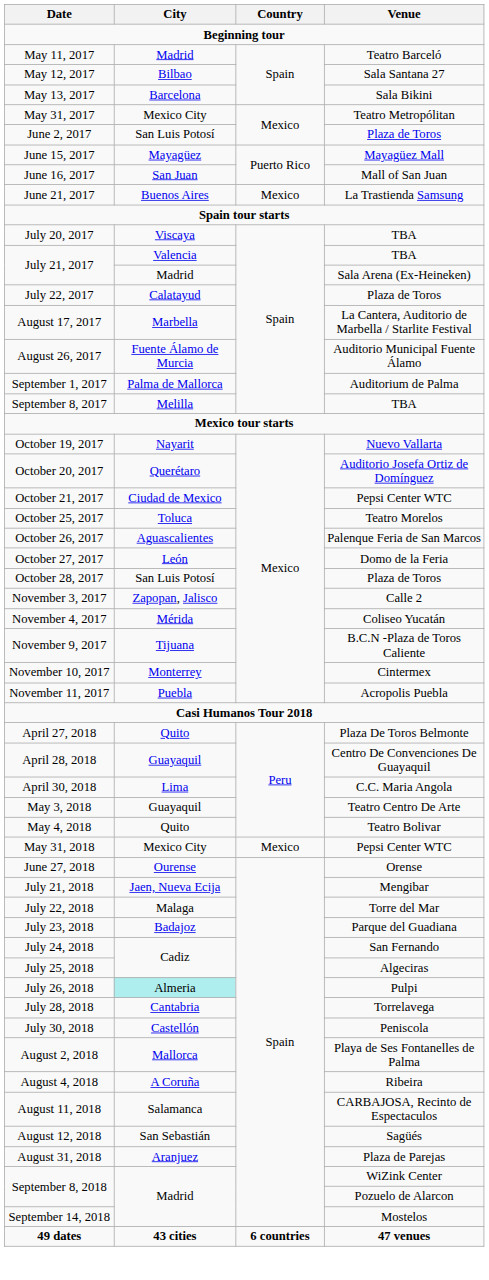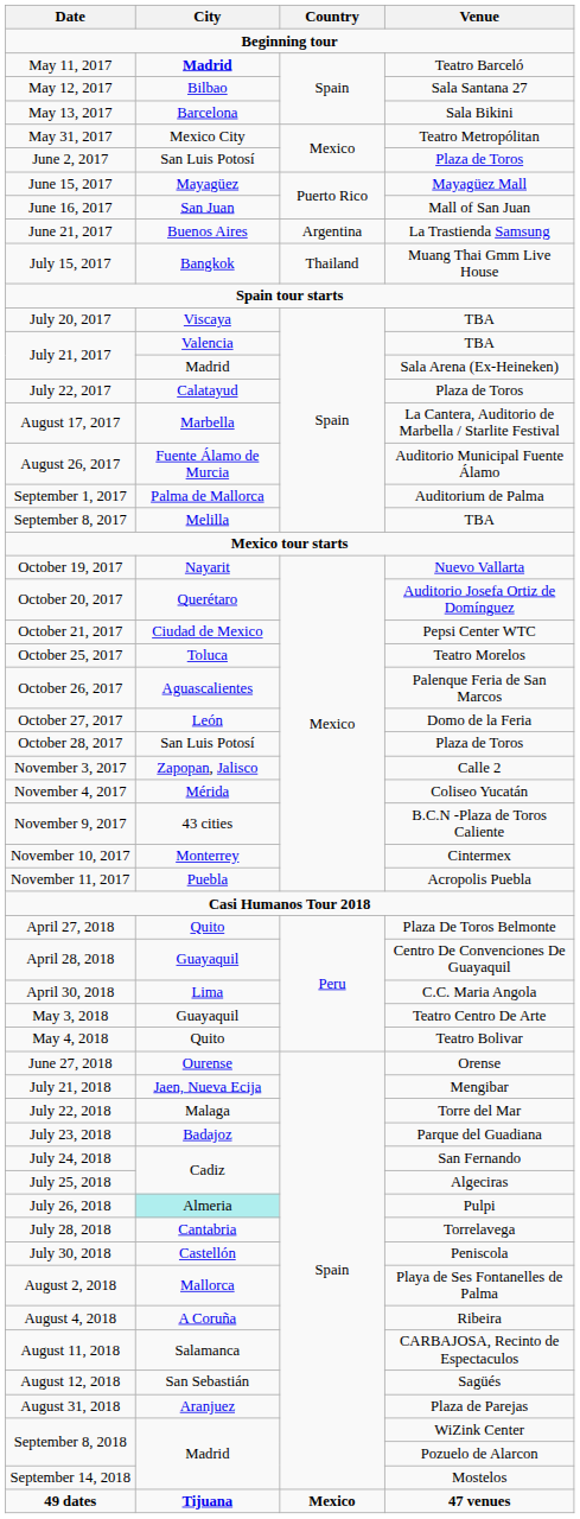 <table class="wikitable" style="text-align:center">
 <tr>
 <th width="200">Date</th>
 <th width="200">City</th>
 <th width="150">Country</th>
 <th width="300">Venue</th>
 </tr>
 <tr>
 <td colspan="4"><strong>Beginning tour</strong></td>
 </tr>
 <tr>
 <td>May 11, 2017</td>
-<td><a href='#'>Madrid</a></td>
+<td><strong><a href='#'>Madrid</a></strong></td>
 <td rowspan="3">Spain</td>
 <td>Teatro Barceló</td>
 </tr>
 <tr>
 <td>May 12, 2017</td>
 <td><a href='#'>Bilbao</a></td>
 <td>Sala Santana 27</td>
 </tr>
 <tr>
 <td>May 13, 2017</td>
 <td><a href='#'>Barcelona</a></td>
 <td>Sala Bikini</td>
 </tr>
 <tr>
 <td>May 31, 2017</td>
 <td>Mexico City</td>
 <td rowspan="2">Mexico</td>
 <td>Teatro Metropólitan</td>
 </tr>
 <tr>
 <td>June 2, 2017</td>
 <td>San Luis Potosí</td>
 <td><a href='#'>Plaza de Toros</a></td>
 </tr>
 <tr>
 <td>June 15, 2017</td>
 <td><a href='#'>Mayagüez</a></td>
 <td rowspan="2">Puerto Rico</td>
 <td><a href='#'>Mayagüez Mall</a></td>
 </tr>
 <tr>
 <td>June 16, 2017</td>
 <td><a href='#'>San Juan</a></td>
 <td>Mall of San Juan</td>
 </tr>
 <tr>
 <td>June 21, 2017</td>
 <td><a href='#'>Buenos Aires</a></td>
-<td>Mexico</td>
+<td>Argentina</td>
 <td>La Trastienda <a href='#'>Samsung</a></td>
+</tr>
+<tr>
+<td>July 15, 2017</td>
+<td><a href='#'>Bangkok</a></td>
+<td>Thailand</td>
+<td>Muang Thai Gmm Live House</td>
 </tr>
 <tr>
 <td colspan="4"><strong>Spain tour starts</strong></td>
 </tr>
 <tr>
 <td>July 20, 2017</td>
 <td><a href='#'>Viscaya</a></td>
 <td rowspan="8">Spain</td>
 <td>TBA</td>
 </tr>
 <tr>
 <td rowspan="2">July 21, 2017</td>
 <td><a href='#'>Valencia</a></td>
 <td>TBA</td>
 </tr>
 <tr>
 <td>Madrid</td>
 <td>Sala Arena (Ex-Heineken)</td>
 </tr>
 <tr>
 <td>July 22, 2017</td>
 <td><a href='#'>Calatayud</a></td>
 <td>Plaza de Toros</td>
 </tr>
 <tr>
 <td>August 17, 2017</td>
 <td><a href='#'>Marbella</a></td>
 <td>La Cantera, Auditorio de Marbella / Starlite Festival</td>
 </tr>
 <tr>
 <td>August 26, 2017</td>
 <td><a href='#'>Fuente Álamo de Murcia</a></td>
 <td>Auditorio Municipal Fuente Álamo</td>
 </tr>
 <tr>
 <td>September 1, 2017</td>
 <td><a href='#'>Palma de Mallorca</a></td>
 <td>Auditorium de Palma</td>
 </tr>
 <tr>
 <td>September 8, 2017</td>
 <td><a href='#'>Melilla</a></td>
 <td>TBA</td>
 </tr>
 <tr>
 <td colspan="4"><strong>Mexico tour starts</strong></td>
 </tr>
 <tr>
 <td>October 19, 2017</td>
 <td><a href='#'>Nayarit</a></td>
 <td rowspan="12">Mexico</td>
 <td><a href='#'>Nuevo Vallarta</a></td>
 </tr>
 <tr>
 <td>October 20, 2017</td>
 <td><a href='#'>Querétaro</a></td>
 <td><a href='#'>Auditorio Josefa Ortiz de Domínguez</a></td>
 </tr>
 <tr>
 <td>October 21, 2017</td>
 <td><a href='#'>Ciudad de Mexico</a></td>
 <td>Pepsi Center WTC</td>
 </tr>
 <tr>
 <td>October 25, 2017</td>
 <td><a href='#'>Toluca</a></td>
 <td>Teatro Morelos</td>
 </tr>
 <tr>
 <td>October 26, 2017</td>
 <td><a href='#'>Aguascalientes</a></td>
 <td>Palenque Feria de San Marcos</td>
 </tr>
 <tr>
 <td>October 27, 2017</td>
 <td><a href='#'>León</a></td>
 <td>Domo de la Feria</td>
 </tr>
 <tr>
 <td>October 28, 2017</td>
 <td>San Luis Potosí</td>
 <td>Plaza de Toros</td>
 </tr>
 <tr>
 <td>November 3, 2017</td>
 <td><a href='#'>Zapopan</a>, <a href='#'>Jalisco</a></td>
 <td>Calle 2</td>
 </tr>
 <tr>
 <td>November 4, 2017</td>
 <td><a href='#'>Mérida</a></td>
 <td>Coliseo Yucatán</td>
 </tr>
 <tr>
 <td>November 9, 2017</td>
-<td><a href='#'>Tijuana</a></td>
+<td>43 cities</td>
 <td>B.C.N -Plaza de Toros Caliente</td>
 </tr>
 <tr>
 <td>November 10, 2017</td>
 <td><a href='#'>Monterrey</a></td>
 <td>Cintermex</td>
 </tr>
 <tr>
 <td>November 11, 2017</td>
 <td><a href='#'>Puebla</a></td>
 <td>Acropolis Puebla</td>
 </tr>
 <tr>
 <td colspan="4"><strong>Casi Humanos Tour 2018</strong></td>
 </tr>
 <tr>
 <td>April 27, 2018</td>
 <td><a href='#'>Quito</a></td>
 <td rowspan="5"><a href='#'>Peru</a></td>
 <td>Plaza De Toros Belmonte</td>
 </tr>
 <tr>
 <td>April 28, 2018</td>
 <td><a href='#'>Guayaquil</a></td>
 <td>Centro De Convenciones De Guayaquil</td>
 </tr>
 <tr>
 <td>April 30, 2018</td>
 <td><a href='#'>Lima</a></td>
 <td>C.C. Maria Angola</td>
 </tr>
 <tr>
 <td>May 3, 2018</td>
 <td>Guayaquil</td>
 <td>Teatro Centro De Arte</td>
 </tr>
 <tr>
 <td>May 4, 2018</td>
 <td>Quito</td>
 <td>Teatro Bolivar</td>
-</tr>
-<tr>
-<td>May 31, 2018</td>
-<td>Mexico City</td>
-<td>Mexico</td>
-<td>Pepsi Center WTC</td>
 </tr>
 <tr>
 <td>June 27, 2018</td>
 <td><a href='#'>Ourense</a></td>
 <td rowspan="17">Spain</td>
 <td>Orense</td>
 </tr>
 <tr>
 <td>July 21, 2018</td>
 <td><a href='#'>Jaen, Nueva Ecija</a></td>
 <td>Mengibar</td>
 </tr>
 <tr>
 <td>July 22, 2018</td>
 <td>Malaga</td>
 <td>Torre del Mar</td>
 </tr>
 <tr>
 <td>July 23, 2018</td>
 <td><a href='#'>Badajoz</a></td>
 <td>Parque del Guadiana</td>
 </tr>
 <tr>
 <td>July 24, 2018</td>
 <td rowspan="2">Cadiz</td>
 <td>San Fernando</td>
 </tr>
 <tr>
 <td>July 25, 2018</td>
 <td>Algeciras</td>
 </tr>
 <tr>
 <td>July 26, 2018</td>
 <td style="background: paleturquoise;">Almeria</td>
 <td>Pulpi</td>
 </tr>
 <tr>
 <td>July 28, 2018</td>
 <td><a href='#'>Cantabria</a></td>
 <td>Torrelavega</td>
 </tr>
 <tr>
 <td>July 30, 2018</td>
 <td><a href='#'>Castellón</a></td>
 <td>Peniscola</td>
 </tr>
 <tr>
 <td>August 2, 2018</td>
 <td><a href='#'>Mallorca</a></td>
 <td>Playa de Ses Fontanelles de Palma</td>
 </tr>
 <tr>
 <td>August 4, 2018</td>
 <td><a href='#'>A Coruña</a></td>
 <td>Ribeira</td>
 </tr>
 <tr>
 <td>August 11, 2018</td>
 <td>Salamanca</td>
 <td>CARBAJOSA, Recinto de Espectaculos</td>
 </tr>
 <tr>
 <td>August 12, 2018</td>
 <td>San Sebastián</td>
 <td>Sagüés</td>
 </tr>
 <tr>
 <td>August 31, 2018</td>
 <td><a href='#'>Aranjuez</a></td>
 <td>Plaza de Parejas</td>
 </tr>
 <tr>
 <td rowspan="2">September 8, 2018</td>
 <td rowspan="3">Madrid</td>
 <td>WiZink Center</td>
 </tr>
 <tr>
 <td>Pozuelo de Alarcon</td>
 </tr>
 <tr>
 <td>September 14, 2018</td>
 <td>Mostelos</td>
 </tr>
 <tr style="font-weight:bold">
 <td>49 dates</td>
-<td>43 cities</td>
-<td>6 countries</td>
+<td><a href='#'>Tijuana</a></td>
+<td>Mexico</td>
 <td>47 venues</td>
 </tr>
 </table>
